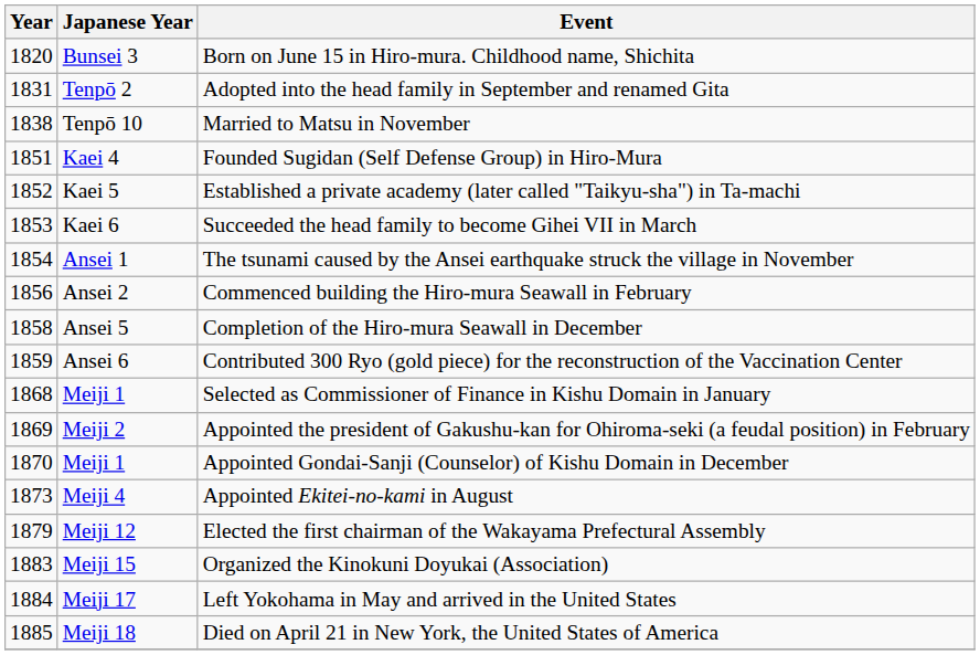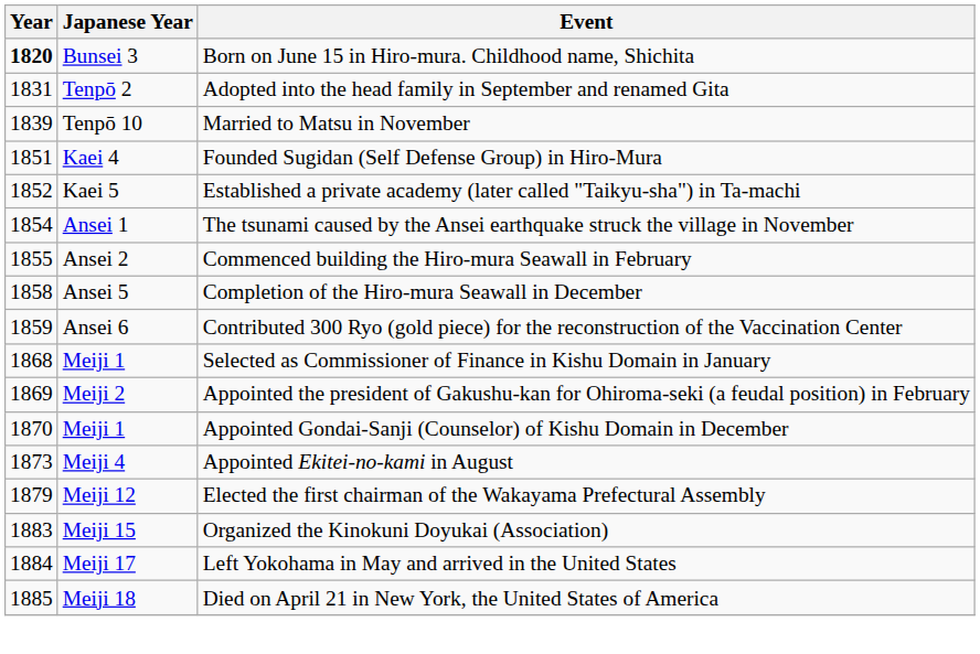 <table class="wikitable">
 <tr>
 <th>Year</th>
 <th>Japanese Year</th>
 <th>Event</th>
 </tr>
 <tr>
-<td rowSpan="1">1820</td>
+<td rowSpan="1"><strong>1820</strong></td>
 <td height="10"><a href='#'>Bunsei</a> 3</td>
 <td>Born on June 15 in Hiro-mura. Childhood name, Shichita</td>
 </tr>
 <tr>
 <td rowSpan="1">1831</td>
 <td height="10"><a href='#'>Tenpō</a> 2</td>
 <td>Adopted into the head family in September and renamed Gita</td>
 </tr>
 <tr>
-<td rowSpan="1">1838</td>
+<td rowSpan="1">1839</td>
 <td height="10">Tenpō 10</td>
 <td>Married to Matsu in November</td>
 </tr>
 <tr>
 <td rowSpan="1">1851</td>
 <td height="10"><a href='#'>Kaei</a> 4</td>
 <td>Founded Sugidan (Self Defense Group) in Hiro-Mura</td>
 </tr>
 <tr>
 <td rowSpan="1">1852</td>
 <td height="10">Kaei 5</td>
 <td>Established a private academy (later called "Taikyu-sha") in Ta-machi</td>
 </tr>
 <tr>
-<td rowSpan="1">1853</td>
-<td height="10">Kaei 6</td>
-<td>Succeeded the head family to become Gihei VII in March</td>
-</tr>
-<tr>
 <td rowSpan="1">1854</td>
 <td height="10"><a href='#'>Ansei</a> 1</td>
 <td>The tsunami caused by the Ansei earthquake struck the village in November</td>
 </tr>
 <tr>
-<td rowSpan="1">1856</td>
+<td rowSpan="1">1855</td>
 <td height="10">Ansei 2</td>
 <td>Commenced building the Hiro-mura Seawall in February</td>
 </tr>
 <tr>
 <td rowSpan="1">1858</td>
 <td height="10">Ansei 5</td>
 <td>Completion of the Hiro-mura Seawall in December</td>
 </tr>
 <tr>
 <td rowSpan="1">1859</td>
 <td height="10">Ansei 6</td>
 <td>Contributed 300 Ryo (gold piece) for the reconstruction of the Vaccination Center</td>
 </tr>
 <tr>
 <td rowSpan="1">1868</td>
 <td height="10"><a href='#'>Meiji 1</a></td>
 <td>Selected as Commissioner of Finance in Kishu Domain in January</td>
 </tr>
 <tr>
 <td rowSpan="1">1869</td>
 <td height="10"><a href='#'>Meiji 2</a></td>
 <td>Appointed the president of Gakushu-kan for Ohiroma-seki (a feudal position) in February</td>
 </tr>
 <tr>
 <td rowSpan="1">1870</td>
 <td height="10"><a href='#'>Meiji 1</a></td>
 <td>Appointed Gondai-Sanji (Counselor) of Kishu Domain in December</td>
 </tr>
 <tr>
 <td rowSpan="1">1873</td>
 <td height="10"><a href='#'>Meiji 4</a></td>
 <td>Appointed <em>Ekitei-no-kami</em> in August</td>
 </tr>
 <tr>
 <td rowSpan="1">1879</td>
 <td height="10"><a href='#'>Meiji 12</a></td>
 <td>Elected the first chairman of the Wakayama Prefectural Assembly</td>
 </tr>
 <tr>
 <td rowSpan="1">1883</td>
 <td height="10"><a href='#'>Meiji 15</a></td>
 <td>Organized the Kinokuni Doyukai (Association)</td>
 </tr>
 <tr>
 <td rowSpan="1">1884</td>
 <td height="10"><a href='#'>Meiji 17</a></td>
 <td>Left Yokohama in May and arrived in the United States</td>
 </tr>
 <tr>
 <td rowSpan="1">1885</td>
 <td height="10"><a href='#'>Meiji 18</a></td>
 <td>Died on April 21 in New York, the United States of America</td>
 </tr>
 <tr>
 </tr>
 </table>
